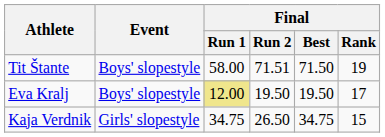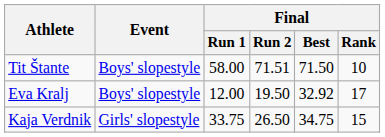 <table class="wikitable" style="font-size:90%">
 <tr>
 <th rowspan=2>Athlete</th>
 <th rowspan=2>Event</th>
 <th colspan=5>Final</th>
 </tr>
 <tr style="font-size:95%">
 <th>Run 1</th>
 <th>Run 2</th>
 <th>Best</th>
 <th>Rank</th>
 </tr>
 <tr align=center>
 <td align=left><a href='#'>Tit Štante</a></td>
 <td align=left><a href='#'>Boys' slopestyle</a></td>
 <td>58.00</td>
 <td>71.51</td>
 <td>71.50</td>
-<td>19</td>
+<td>10</td>
 </tr>
 <tr align=center>
 <td align=left><a href='#'>Eva Kralj</a></td>
 <td align=left><a href='#'>Boys' slopestyle</a></td>
-<td style="background: khaki;">12.00</td>
+<td>12.00</td>
 <td>19.50</td>
-<td>19.50</td>
+<td>32.92</td>
 <td>17</td>
 </tr>
 <tr align=center>
 <td align=left><a href='#'>Kaja Verdnik</a></td>
 <td align=left><a href='#'>Girls' slopestyle</a></td>
-<td>34.75</td>
+<td>33.75</td>
 <td>26.50</td>
 <td>34.75</td>
 <td>15</td>
 </tr>
 </table>
